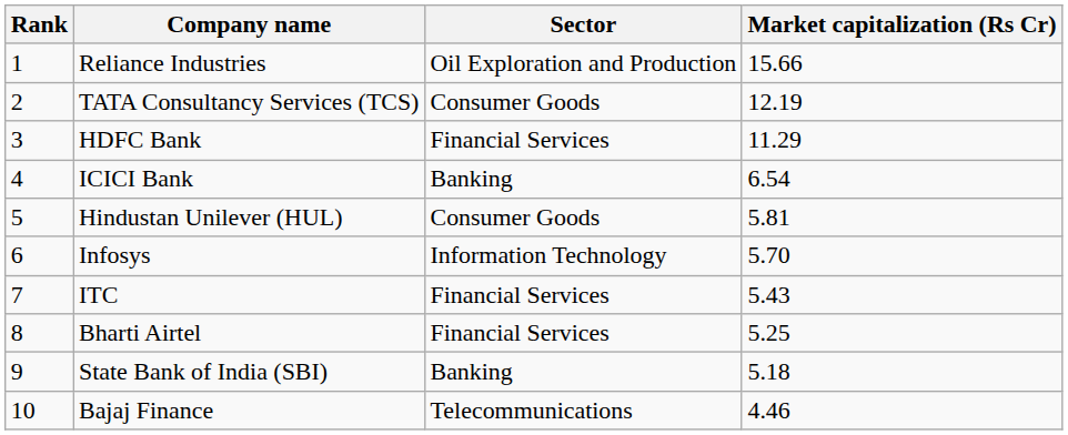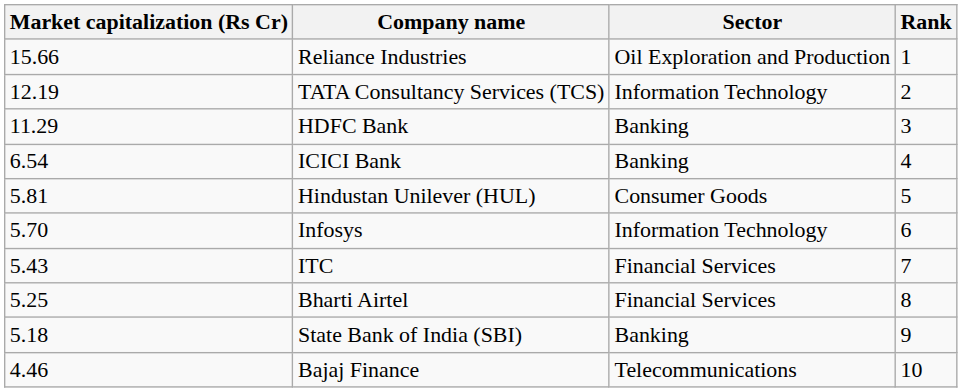 <table class="wikitable">
 <tr>
-<th>Rank</th>
+<th>Market capitalization (Rs Cr)</th>
 <th>Company name</th>
 <th>Sector</th>
-<th>Market capitalization (Rs Cr)</th>
+<th>Rank</th>
 </tr>
 <tr>
-<td>1</td>
+<td>15.66</td>
 <td>Reliance Industries</td>
 <td>Oil Exploration and Production</td>
-<td>15.66</td>
+<td>1</td>
 </tr>
 <tr>
+<td>12.19</td>
+<td>TATA Consultancy Services (TCS)</td>
+<td>Information Technology</td>
 <td>2</td>
-<td>TATA Consultancy Services (TCS)</td>
-<td>Consumer Goods</td>
-<td>12.19</td>
 </tr>
 <tr>
+<td>11.29</td>
+<td>HDFC Bank</td>
+<td>Banking</td>
 <td>3</td>
-<td>HDFC Bank</td>
-<td>Financial Services</td>
-<td>11.29</td>
 </tr>
 <tr>
-<td>4</td>
+<td>6.54</td>
 <td>ICICI Bank</td>
 <td>Banking</td>
-<td>6.54</td>
+<td>4</td>
 </tr>
 <tr>
-<td>5</td>
+<td>5.81</td>
 <td>Hindustan Unilever (HUL)</td>
 <td>Consumer Goods</td>
-<td>5.81</td>
+<td>5</td>
 </tr>
 <tr>
-<td>6</td>
+<td>5.70</td>
 <td>Infosys</td>
 <td>Information Technology</td>
-<td>5.70</td>
+<td>6</td>
 </tr>
 <tr>
-<td>7</td>
+<td>5.43</td>
 <td>ITC</td>
 <td>Financial Services</td>
-<td>5.43</td>
+<td>7</td>
 </tr>
 <tr>
-<td>8</td>
+<td>5.25</td>
 <td>Bharti Airtel</td>
 <td>Financial Services</td>
-<td>5.25</td>
+<td>8</td>
 </tr>
 <tr>
-<td>9</td>
+<td>5.18</td>
 <td>State Bank of India (SBI)</td>
 <td>Banking</td>
-<td>5.18</td>
+<td>9</td>
 </tr>
 <tr>
-<td>10</td>
+<td>4.46</td>
 <td>Bajaj Finance</td>
 <td>Telecommunications</td>
-<td>4.46</td>
+<td>10</td>
 </tr>
 </table>
